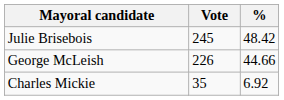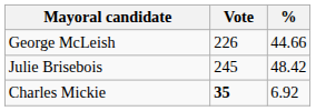 <table class="wikitable">
 <tr>
 <th bgcolor="#DDDDFF" width="200px">Mayoral candidate</th>
 <th bgcolor="#DDDDFF" width="50px">Vote</th>
 <th bgcolor="#DDDDFF" width="30px">%</th>
 </tr>
 <tr>
+<td>George McLeish</td>
+<td>226</td>
+<td>44.66</td>
+</tr>
+<tr>
 <td>Julie Brisebois</td>
 <td>245</td>
 <td>48.42</td>
 </tr>
 <tr>
-<td>George McLeish</td>
-<td>226</td>
-<td>44.66</td>
-</tr>
-<tr>
 <td>Charles Mickie</td>
-<td>35</td>
+<td><strong>35</strong></td>
 <td>6.92</td>
 </tr>
 </table>
